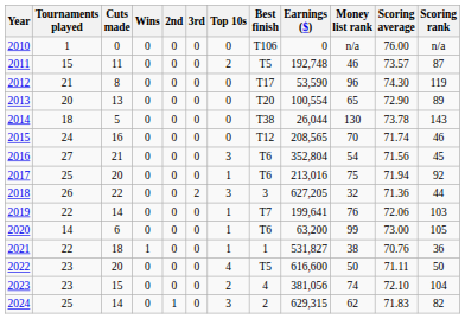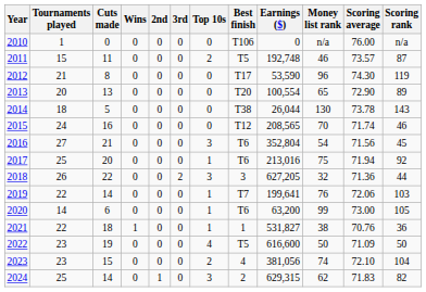 <table class="wikitable" style="text-align:center; font-size: 95%;">
 <tr>
 <th>Year</th>
 <th>Tournaments <br>played</th>
 <th>Cuts <br>made</th>
 <th>Wins</th>
 <th>2nd</th>
 <th>3rd</th>
 <th>Top 10s</th>
 <th>Best <br>finish</th>
 <th>Earnings<br>(<a href='#'>$</a>)</th>
 <th>Money <br>list rank</th>
 <th>Scoring <br>average</th>
 <th>Scoring<br>rank</th>
 </tr>
 <tr>
 <td><a href='#'>2010</a></td>
 <td>1</td>
 <td>0</td>
 <td>0</td>
 <td>0</td>
 <td>0</td>
 <td>0</td>
 <td>T106</td>
 <td align=right>0</td>
 <td>n/a</td>
 <td>76.00</td>
 <td>n/a</td>
 </tr>
 <tr>
 <td><a href='#'>2011</a></td>
 <td>15</td>
 <td>11</td>
 <td>0</td>
 <td>0</td>
 <td>0</td>
 <td>2</td>
 <td>T5</td>
 <td align=right>192,748</td>
 <td>46</td>
 <td>73.57</td>
 <td>87</td>
 </tr>
 <tr>
 <td><a href='#'>2012</a></td>
 <td>21</td>
 <td>8</td>
 <td>0</td>
 <td>0</td>
 <td>0</td>
 <td>0</td>
 <td>T17</td>
 <td align=right>53,590</td>
 <td>96</td>
 <td>74.30</td>
 <td>119</td>
 </tr>
 <tr>
 <td><a href='#'>2013</a></td>
 <td>20</td>
 <td>13</td>
 <td>0</td>
 <td>0</td>
 <td>0</td>
 <td>0</td>
 <td>T20</td>
 <td align=right>100,554</td>
 <td>65</td>
 <td>72.90</td>
 <td>89</td>
 </tr>
 <tr>
 <td><a href='#'>2014</a></td>
 <td>18</td>
 <td>5</td>
 <td>0</td>
 <td>0</td>
 <td>0</td>
 <td>0</td>
 <td>T38</td>
 <td align=right>26,044</td>
 <td>130</td>
 <td>73.78</td>
 <td>143</td>
 </tr>
 <tr>
 <td><a href='#'>2015</a></td>
 <td>24</td>
 <td>16</td>
 <td>0</td>
 <td>0</td>
 <td>0</td>
 <td>0</td>
 <td>T12</td>
 <td align=right>208,565</td>
 <td>70</td>
 <td>71.74</td>
 <td>46</td>
 </tr>
 <tr>
 <td><a href='#'>2016</a></td>
 <td>27</td>
 <td>21</td>
 <td>0</td>
 <td>0</td>
 <td>0</td>
 <td>3</td>
 <td>T6</td>
 <td align=right>352,804</td>
 <td>54</td>
 <td>71.56</td>
 <td>45</td>
 </tr>
 <tr>
 <td><a href='#'>2017</a></td>
 <td>25</td>
 <td>20</td>
 <td>0</td>
 <td>0</td>
 <td>0</td>
 <td>1</td>
 <td>T6</td>
 <td align=right>213,016</td>
 <td>75</td>
 <td>71.94</td>
 <td>92</td>
 </tr>
 <tr>
 <td><a href='#'>2018</a></td>
 <td>26</td>
 <td>22</td>
 <td>0</td>
 <td>0</td>
 <td>2</td>
 <td>3</td>
 <td>3</td>
 <td align=right>627,205</td>
 <td>32</td>
 <td>71.36</td>
 <td>44</td>
 </tr>
 <tr>
 <td><a href='#'>2019</a></td>
 <td>22</td>
 <td>14</td>
 <td>0</td>
 <td>0</td>
 <td>0</td>
 <td>1</td>
 <td>T7</td>
 <td align=right>199,641</td>
 <td>76</td>
 <td>72.06</td>
 <td>103</td>
 </tr>
 <tr>
 <td><a href='#'>2020</a></td>
 <td>14</td>
 <td>6</td>
 <td>0</td>
 <td>0</td>
 <td>0</td>
 <td>1</td>
 <td>T6</td>
 <td align=right>63,200</td>
 <td>99</td>
 <td>73.00</td>
 <td>105</td>
 </tr>
 <tr>
 <td><a href='#'>2021</a></td>
 <td>22</td>
 <td>18</td>
 <td>1</td>
 <td>0</td>
 <td>0</td>
 <td>1</td>
 <td>1</td>
 <td align=right>531,827</td>
 <td>38</td>
 <td>70.76</td>
 <td>36</td>
 </tr>
 <tr>
 <td><a href='#'>2022</a></td>
 <td>23</td>
-<td>20</td>
+<td>19</td>
 <td>0</td>
 <td>0</td>
 <td>0</td>
 <td>4</td>
 <td>T5</td>
 <td align=right>616,600</td>
 <td>50</td>
-<td>71.11</td>
+<td>71.09</td>
 <td>50</td>
 </tr>
 <tr>
 <td><a href='#'>2023</a></td>
 <td>23</td>
 <td>15</td>
 <td>0</td>
 <td>0</td>
 <td>0</td>
 <td>2</td>
 <td>4</td>
 <td align=right>381,056</td>
 <td>74</td>
 <td>72.10</td>
 <td>104</td>
 </tr>
 <tr>
 <td><a href='#'>2024</a></td>
 <td>25</td>
 <td>14</td>
 <td>0</td>
 <td>1</td>
 <td>0</td>
 <td>3</td>
 <td>2</td>
 <td align=right>629,315</td>
 <td>62</td>
 <td>71.83</td>
 <td>82</td>
 </tr>
 </table>
